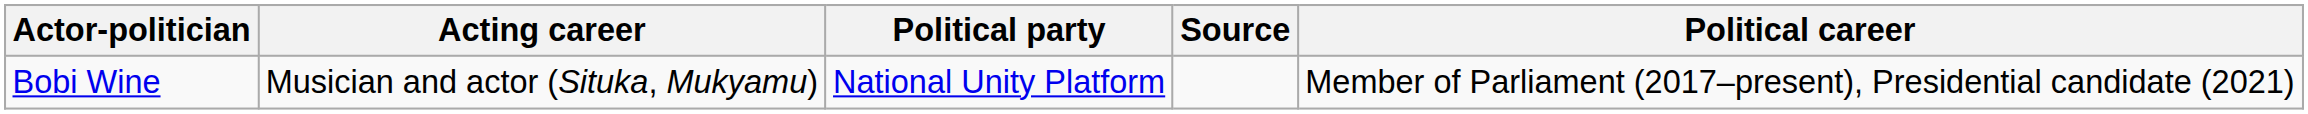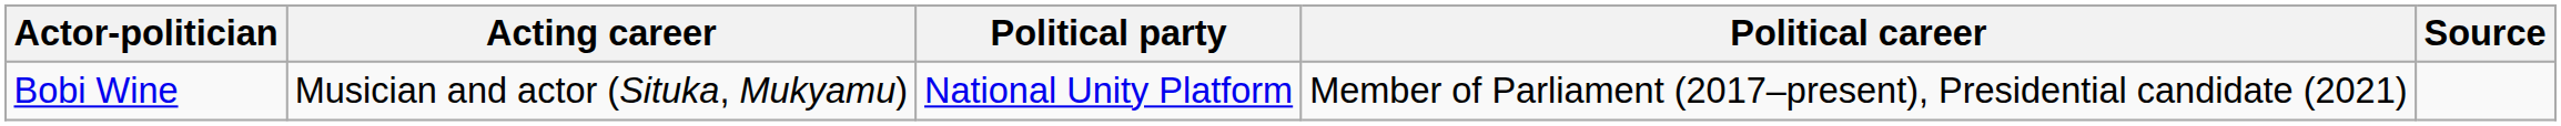 <table class="wikitable sortable">
 <tr>
 <th>Actor-politician</th>
 <th>Acting career</th>
 <th>Political party</th>
+<th>Political career</th>
 <th>Source</th>
-<th>Political career</th>
 </tr>
 <tr>
 <td><a href='#'>Bobi Wine</a></td>
 <td>Musician and actor (<em>Situka</em>, <em>Mukyamu</em>)</td>
 <td><a href='#'>National Unity Platform</a></td>
+<td>Member of Parliament (2017–present), Presidential candidate (2021)</td>
 <td></td>
-<td>Member of Parliament (2017–present), Presidential candidate (2021)</td>
 </tr>
 </table>
